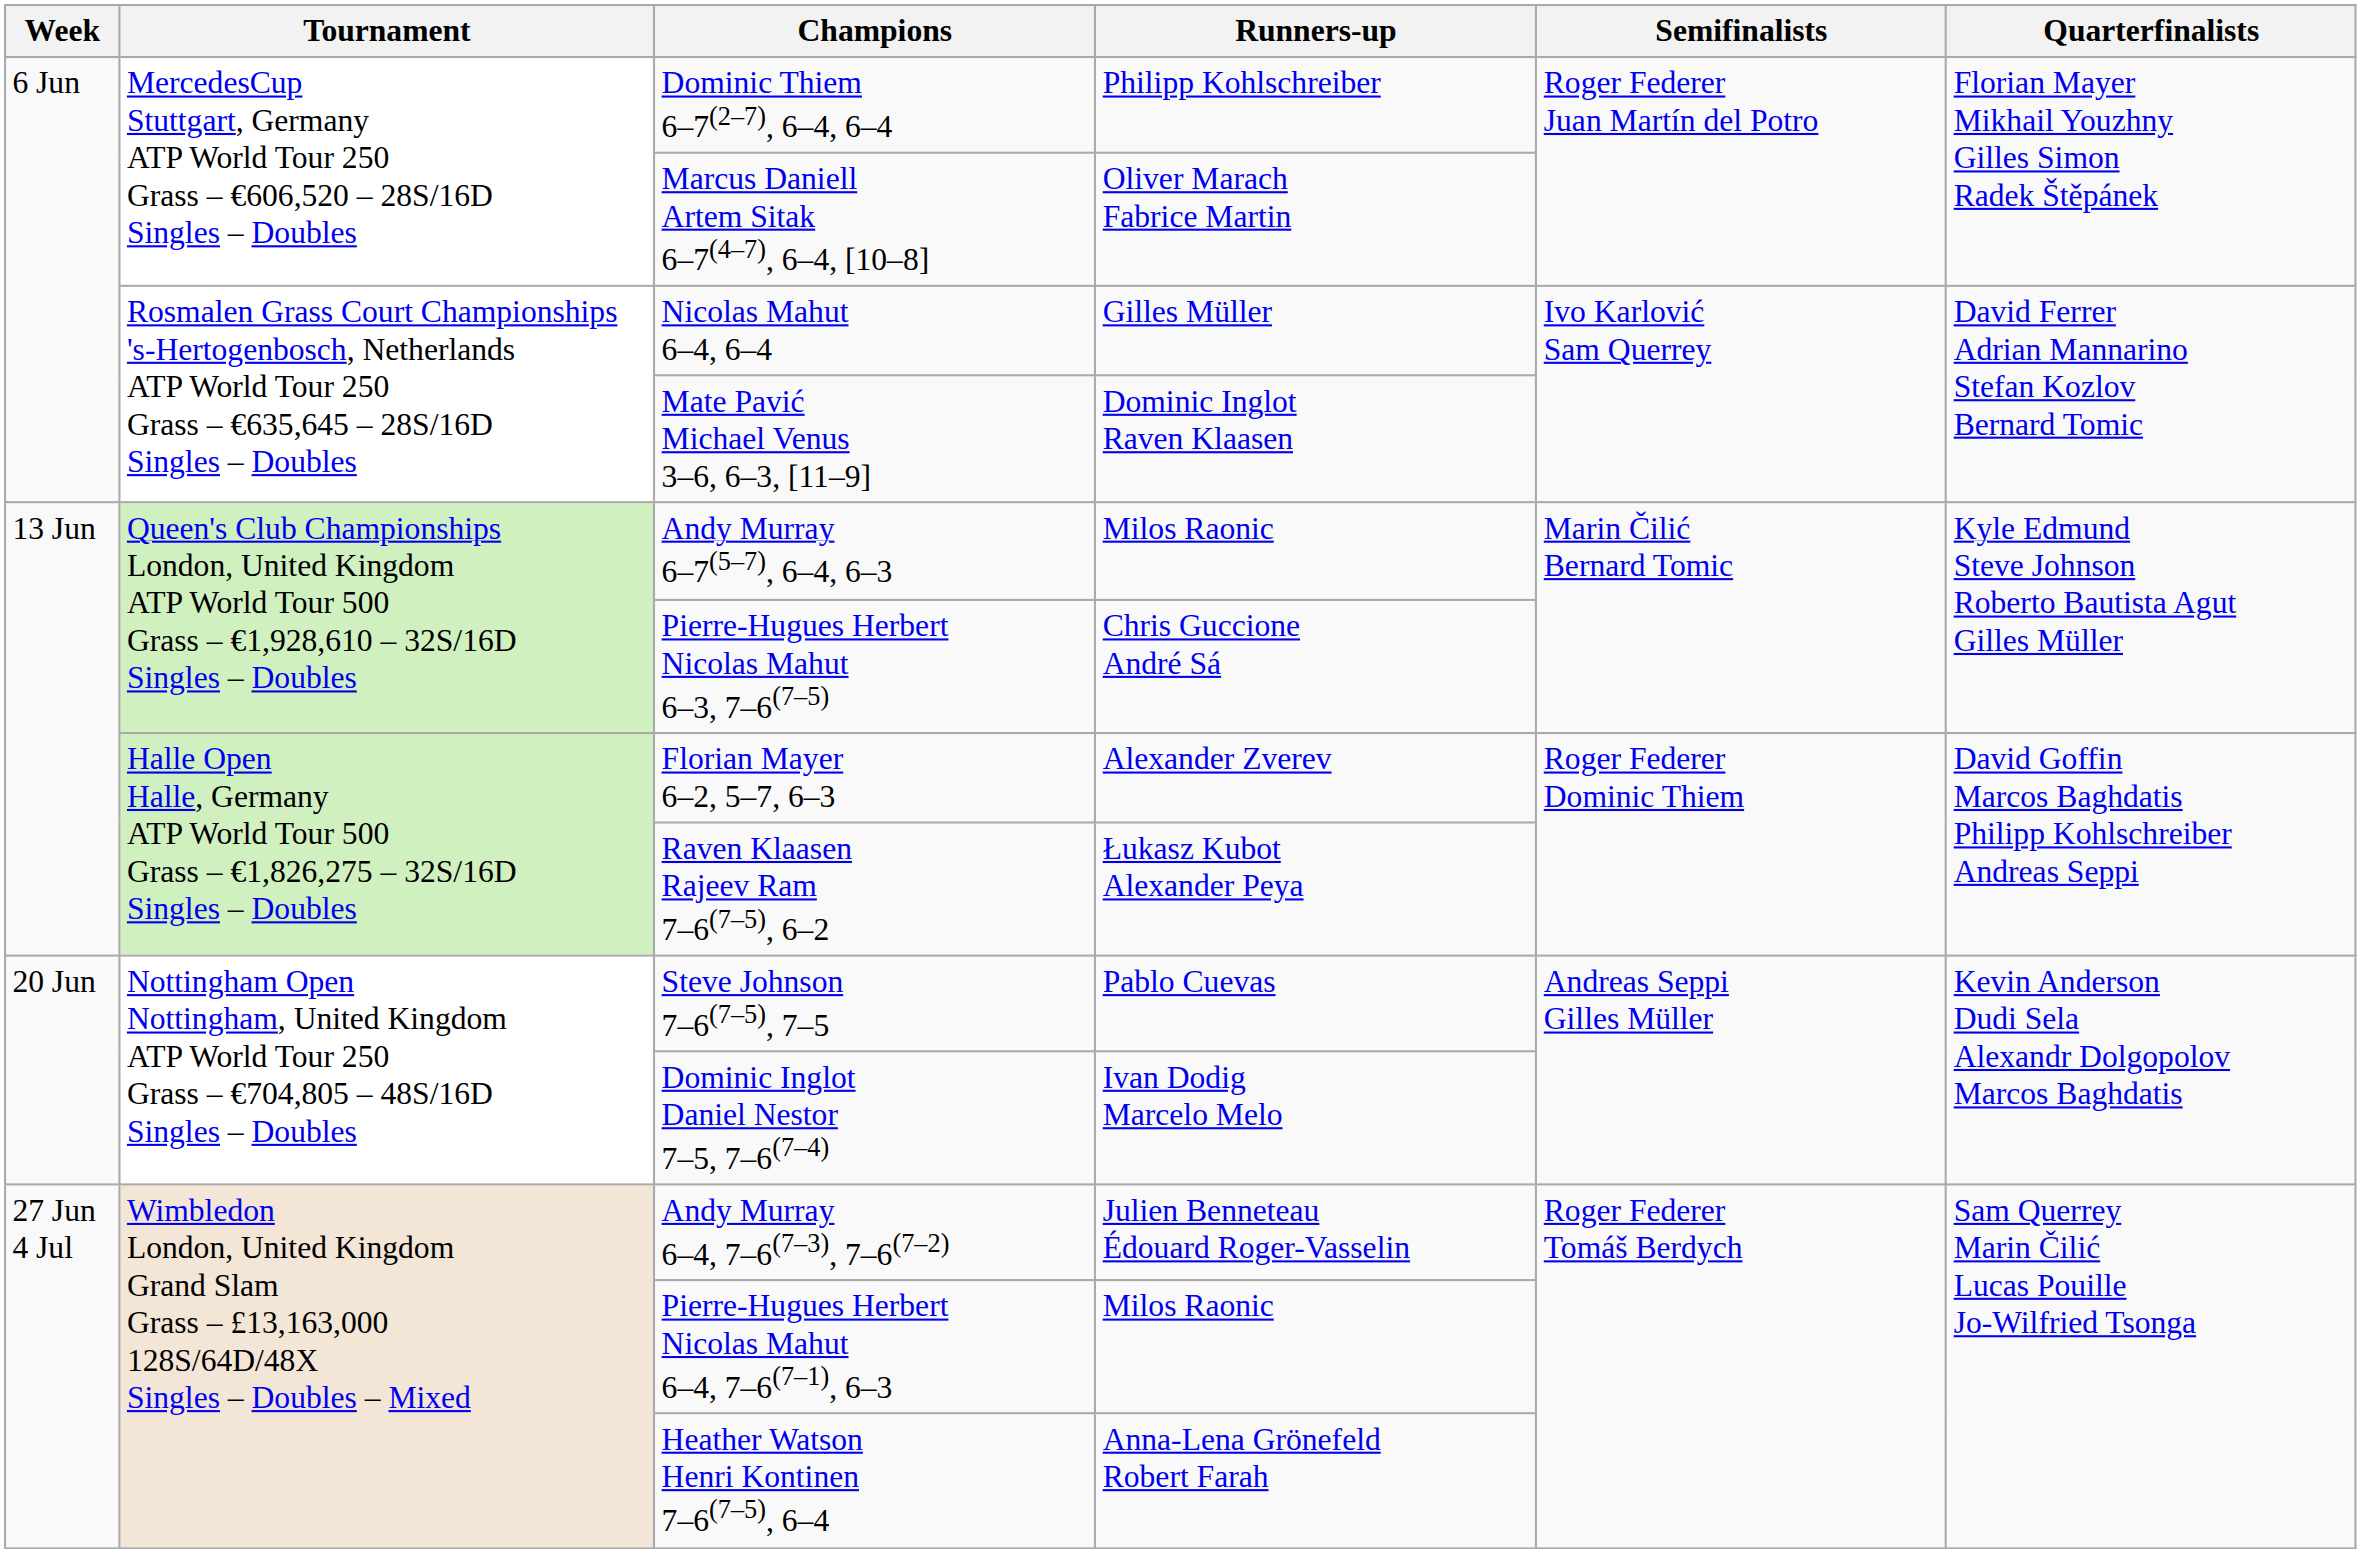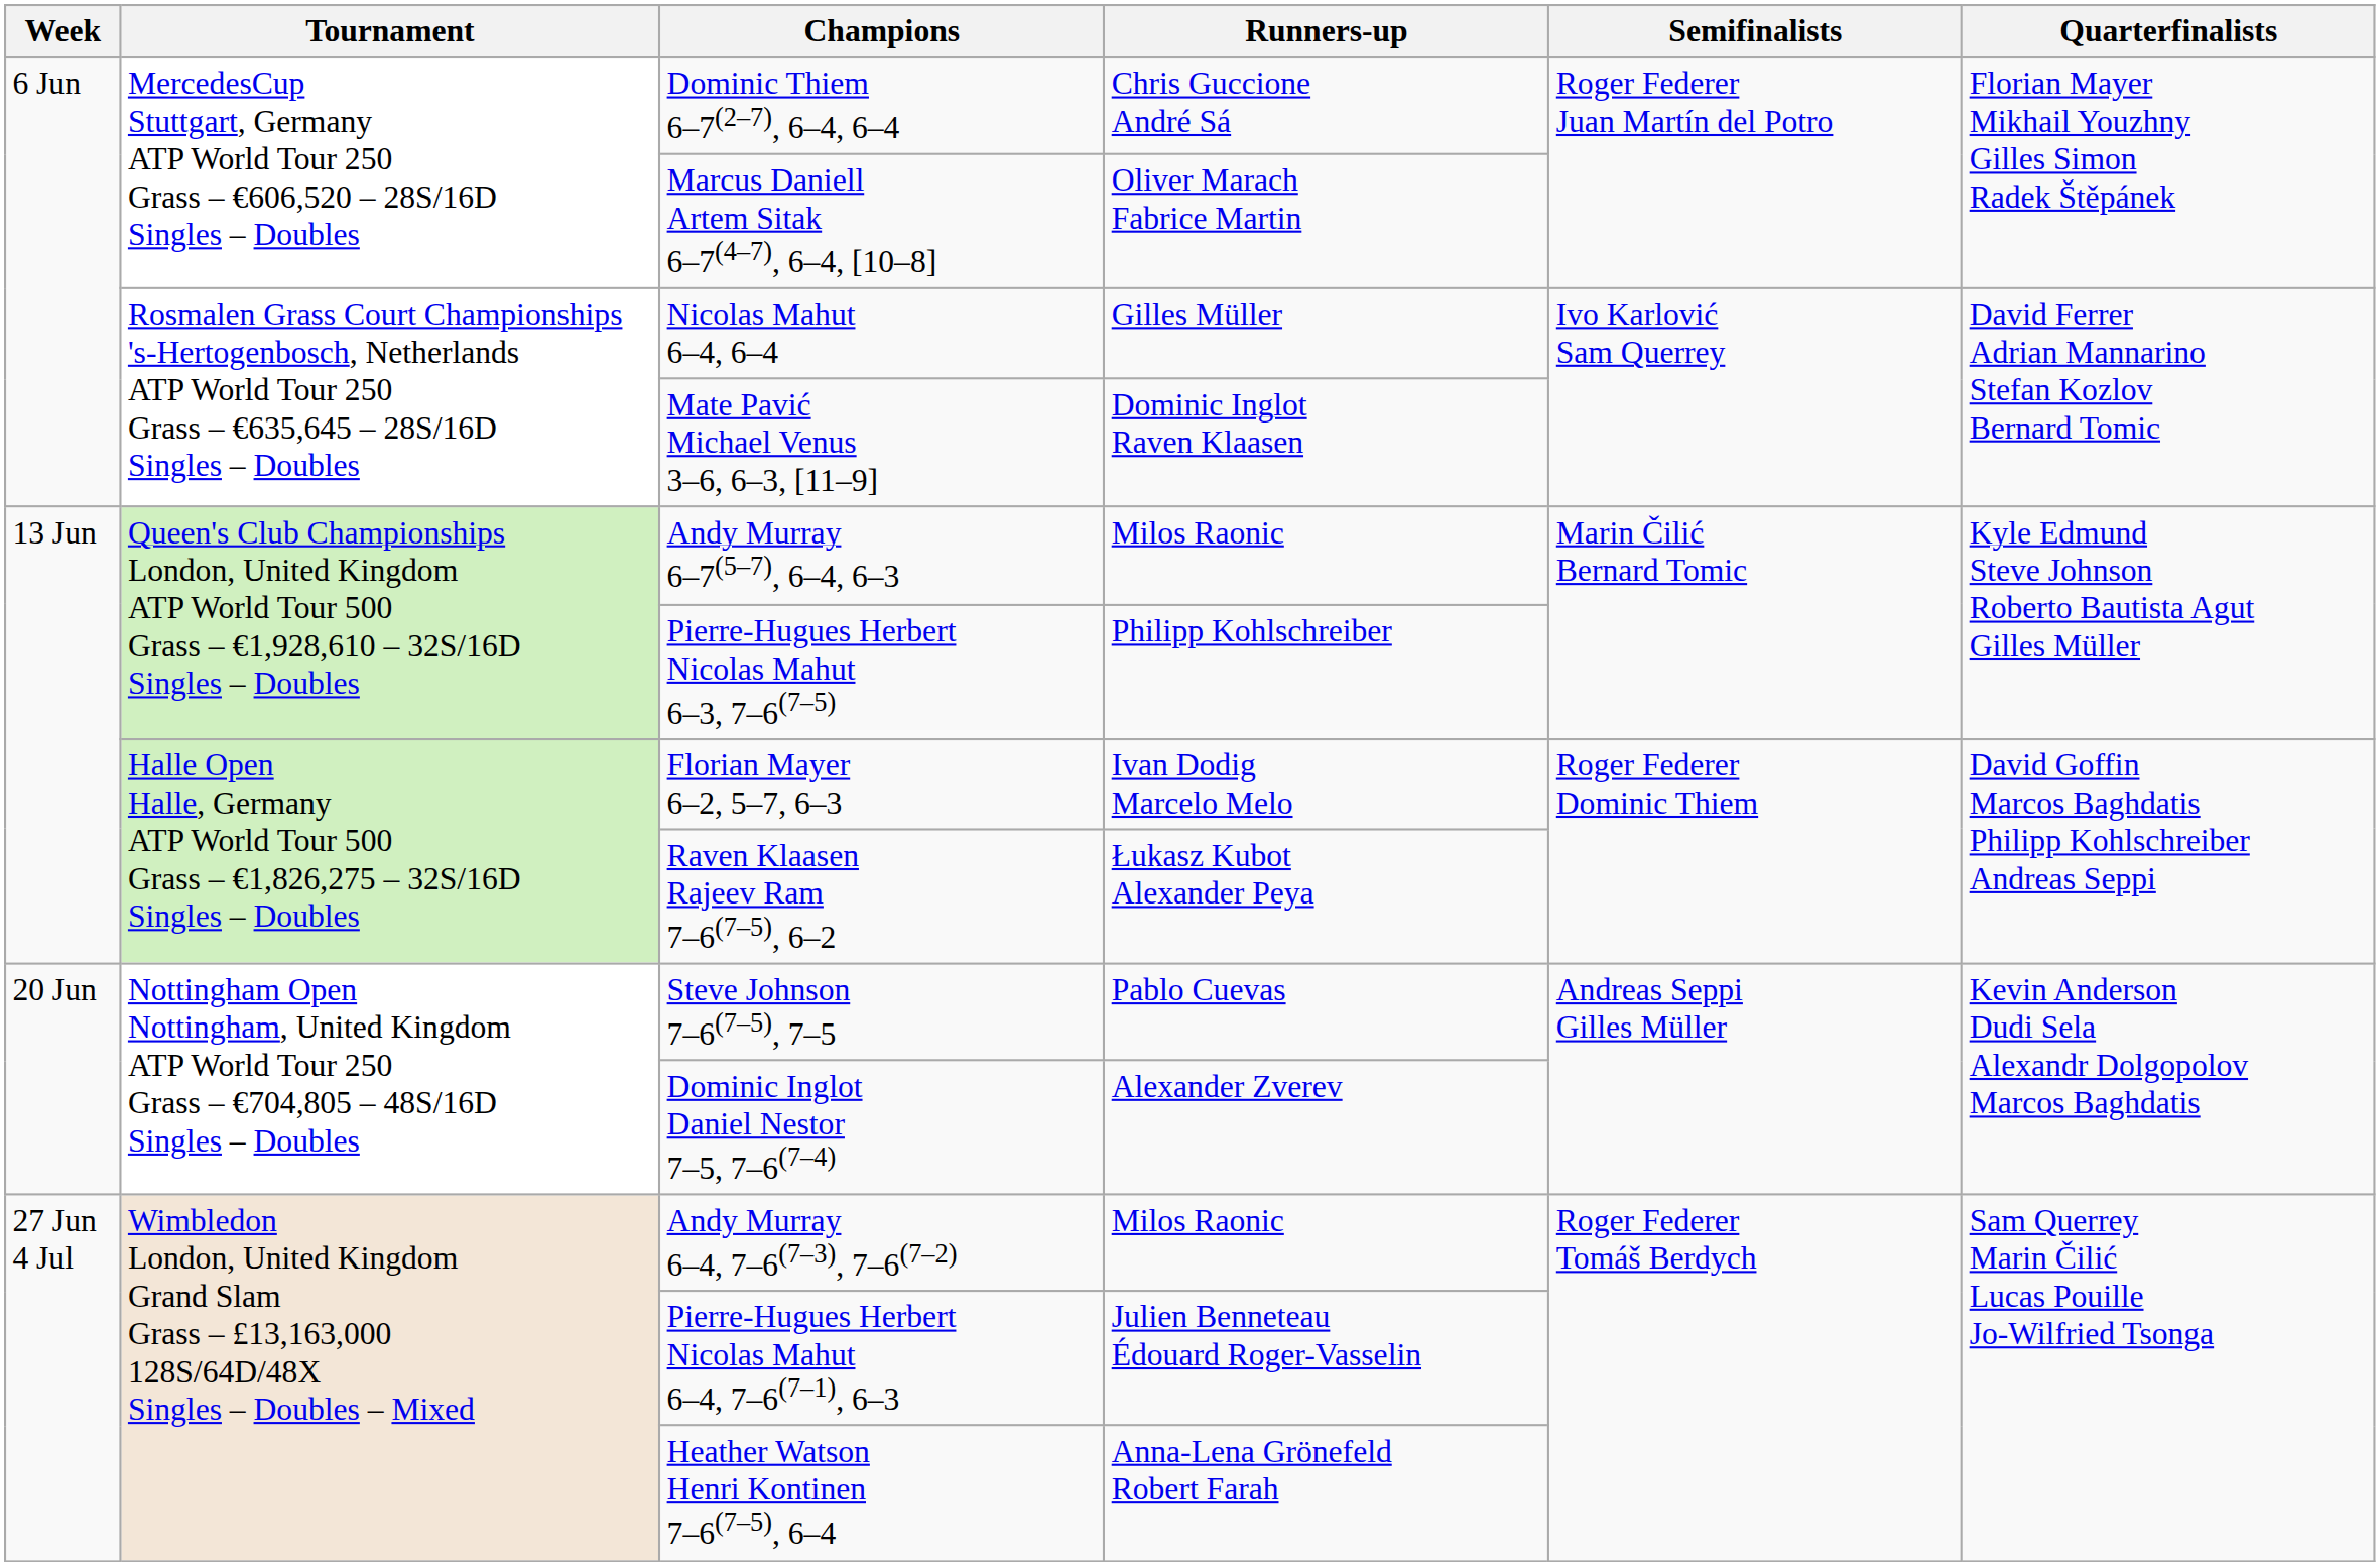 <table class=wikitable style=font-size:95%>
 <tr>
 <th style="width:48px;">Week</th>
 <th style="width:250px;">Tournament</th>
 <th style="width:205px;">Champions</th>
 <th style="width:205px;">Runners-up</th>
 <th style="width:190px;">Semifinalists</th>
 <th style="width:190px;">Quarterfinalists</th>
 </tr>
 <tr valign=top>
 <td rowspan=4>6 Jun</td>
 <td style="background:#ffffff;" rowspan=2><a href='#'>MercedesCup</a><br> <a href='#'>Stuttgart</a>, Germany<br>ATP World Tour 250<br>Grass – €606,520 – 28S/16D<br><a href='#'>Singles</a> – <a href='#'>Doubles</a></td>
 <td> <a href='#'>Dominic Thiem</a> <br>6–7<sup>(2–7)</sup>, 6–4, 6–4</td>
-<td> <a href='#'>Philipp Kohlschreiber</a></td>
+<td> <a href='#'>Chris Guccione</a><br> <a href='#'>André Sá</a></td>
 <td rowspan=2> <a href='#'>Roger Federer</a><br> <a href='#'>Juan Martín del Potro</a></td>
 <td rowspan=2> <a href='#'>Florian Mayer</a><br>  <a href='#'>Mikhail Youzhny</a><br>  <a href='#'>Gilles Simon</a><br>  <a href='#'>Radek Štěpánek</a></td>
 </tr>
 <tr valign=top>
 <td> <a href='#'>Marcus Daniell</a><br> <a href='#'>Artem Sitak</a><br>6–7<sup>(4–7)</sup>, 6–4, [10–8]</td>
 <td> <a href='#'>Oliver Marach</a> <br>  <a href='#'>Fabrice Martin</a></td>
 </tr>
 <tr valign=top>
 <td style="background:#ffffff;" rowspan=2><a href='#'>Rosmalen Grass Court Championships</a><br> <a href='#'>'s-Hertogenbosch</a>, Netherlands<br>ATP World Tour 250<br>Grass – €635,645 – 28S/16D<br><a href='#'>Singles</a> – <a href='#'>Doubles</a></td>
 <td> <a href='#'>Nicolas Mahut</a> <br> 6–4, 6–4</td>
 <td> <a href='#'>Gilles Müller</a></td>
 <td rowspan=2> <a href='#'>Ivo Karlović</a> <br> <a href='#'>Sam Querrey</a></td>
 <td rowspan=2> <a href='#'>David Ferrer</a> <br> <a href='#'>Adrian Mannarino</a><br>  <a href='#'>Stefan Kozlov</a><br> <a href='#'>Bernard Tomic</a></td>
 </tr>
 <tr valign=top>
 <td> <a href='#'>Mate Pavić</a><br> <a href='#'>Michael Venus</a><br>3–6, 6–3, [11–9]</td>
 <td> <a href='#'>Dominic Inglot</a><br> <a href='#'>Raven Klaasen</a></td>
 </tr>
 <tr valign=top>
 <td rowspan=4>13 Jun</td>
 <td style=background:#d0f0c0 rowspan=2><a href='#'>Queen's Club Championships</a><br> London, United Kingdom<br>ATP World Tour 500<br>Grass – €1,928,610 – 32S/16D<br><a href='#'>Singles</a> – <a href='#'>Doubles</a></td>
 <td> <a href='#'>Andy Murray</a><br>6–7<sup>(5–7)</sup>, 6–4, 6–3</td>
 <td> <a href='#'>Milos Raonic</a></td>
 <td rowspan=2> <a href='#'>Marin Čilić</a><br> <a href='#'>Bernard Tomic</a></td>
 <td rowspan=2> <a href='#'>Kyle Edmund</a><br> <a href='#'>Steve Johnson</a><br>  <a href='#'>Roberto Bautista Agut</a><br> <a href='#'>Gilles Müller</a></td>
 </tr>
 <tr valign=top>
 <td> <a href='#'>Pierre-Hugues Herbert</a><br> <a href='#'>Nicolas Mahut</a><br>6–3, 7–6<sup>(7–5)</sup></td>
-<td> <a href='#'>Chris Guccione</a><br> <a href='#'>André Sá</a></td>
+<td> <a href='#'>Philipp Kohlschreiber</a></td>
 </tr>
 <tr valign=top>
 <td style=background:#d0f0c0 rowspan=2><a href='#'>Halle Open</a><br> <a href='#'>Halle</a>, Germany<br>ATP World Tour 500<br>Grass – €1,826,275 – 32S/16D<br><a href='#'>Singles</a> – <a href='#'>Doubles</a></td>
 <td> <a href='#'>Florian Mayer</a><br>6–2, 5–7, 6–3</td>
-<td> <a href='#'>Alexander Zverev</a></td>
+<td> <a href='#'>Ivan Dodig</a> <br>  <a href='#'>Marcelo Melo</a></td>
 <td rowspan=2> <a href='#'>Roger Federer</a><br> <a href='#'>Dominic Thiem</a></td>
 <td rowspan=2> <a href='#'>David Goffin</a><br> <a href='#'>Marcos Baghdatis</a><br>  <a href='#'>Philipp Kohlschreiber</a><br> <a href='#'>Andreas Seppi</a></td>
 </tr>
 <tr valign=top>
 <td> <a href='#'>Raven Klaasen</a><br> <a href='#'>Rajeev Ram</a><br>7–6<sup>(7–5)</sup>, 6–2</td>
 <td> <a href='#'>Łukasz Kubot</a><br> <a href='#'>Alexander Peya</a></td>
 </tr>
 <tr valign=top>
 <td rowspan=2>20 Jun</td>
 <td style="background:#ffffff;" rowspan=2><a href='#'>Nottingham Open</a><br> <a href='#'>Nottingham</a>, United Kingdom<br>ATP World Tour 250<br>Grass – €704,805 – 48S/16D<br><a href='#'>Singles</a> – <a href='#'>Doubles</a></td>
 <td> <a href='#'>Steve Johnson</a> <br> 7–6<sup>(7–5)</sup>, 7–5</td>
 <td> <a href='#'>Pablo Cuevas</a></td>
 <td rowspan=2> <a href='#'>Andreas Seppi</a><br> <a href='#'>Gilles Müller</a></td>
 <td rowspan=2> <a href='#'>Kevin Anderson</a> <br> <a href='#'>Dudi Sela</a><br>  <a href='#'>Alexandr Dolgopolov</a><br> <a href='#'>Marcos Baghdatis</a></td>
 </tr>
 <tr valign=top>
 <td> <a href='#'>Dominic Inglot</a> <br>  <a href='#'>Daniel Nestor</a> <br> 7–5, 7–6<sup>(7–4)</sup></td>
-<td> <a href='#'>Ivan Dodig</a> <br>  <a href='#'>Marcelo Melo</a></td>
+<td> <a href='#'>Alexander Zverev</a></td>
 </tr>
 <tr valign=top>
 <td rowspan=3>27 Jun<br>4 Jul</td>
 <td style="background:#f3e6d7;" rowspan=3><a href='#'>Wimbledon</a><br>  London, United Kingdom<br>Grand Slam<br>Grass – £13,163,000<br>128S/64D/48X<br><a href='#'>Singles</a> – <a href='#'>Doubles</a> – <a href='#'>Mixed</a></td>
 <td> <a href='#'>Andy Murray</a><br>6–4, 7–6<sup>(7–3)</sup>, 7–6<sup>(7–2)</sup></td>
-<td> <a href='#'>Julien Benneteau</a> <br>  <a href='#'>Édouard Roger-Vasselin</a></td>
+<td> <a href='#'>Milos Raonic</a></td>
 <td rowspan=3> <a href='#'>Roger Federer</a><br> <a href='#'>Tomáš Berdych</a></td>
 <td rowspan=3> <a href='#'>Sam Querrey</a><br> <a href='#'>Marin Čilić</a><br> <a href='#'>Lucas Pouille</a><br> <a href='#'>Jo-Wilfried Tsonga</a></td>
 </tr>
 <tr valign=top>
 <td> <a href='#'>Pierre-Hugues Herbert</a> <br>  <a href='#'>Nicolas Mahut</a> <br> 6–4, 7–6<sup>(7–1)</sup>, 6–3</td>
-<td> <a href='#'>Milos Raonic</a></td>
+<td> <a href='#'>Julien Benneteau</a> <br>  <a href='#'>Édouard Roger-Vasselin</a></td>
 </tr>
 <tr valign=top>
 <td> <a href='#'>Heather Watson</a> <br>  <a href='#'>Henri Kontinen</a> <br> 7–6<sup>(7–5)</sup>, 6–4</td>
 <td> <a href='#'>Anna-Lena Grönefeld</a> <br>  <a href='#'>Robert Farah</a></td>
 </tr>
 </table>
